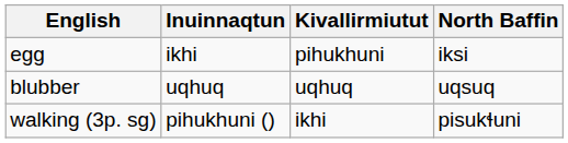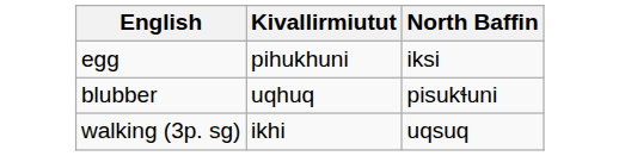 <table class="wikitable" style="margin: auto;">
 <tr>
 <th>English</th>
-<th>Inuinnaqtun</th>
 <th>Kivallirmiutut</th>
 <th>North Baffin</th>
 </tr>
 <tr>
 <td>egg</td>
-<td>ikhi </td>
 <td>pihukhuni </td>
 <td>iksi</td>
 </tr>
 <tr>
 <td>blubber</td>
 <td>uqhuq </td>
-<td>uqhuq </td>
-<td>uqsuq</td>
+<td>pisukɬuni</td>
 </tr>
 <tr>
 <td>walking (3p. sg)</td>
-<td>pihukhuni ()</td>
 <td>ikhi </td>
-<td>pisukɬuni</td>
+<td>uqsuq</td>
 </tr>
 </table>
